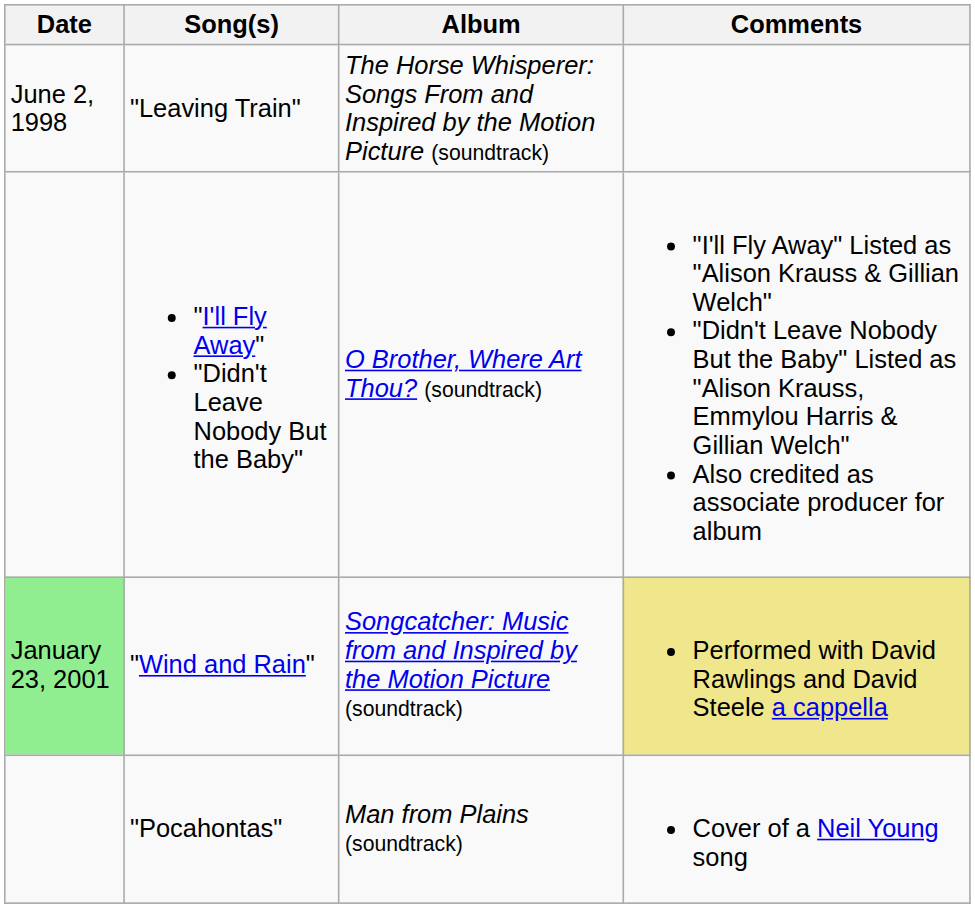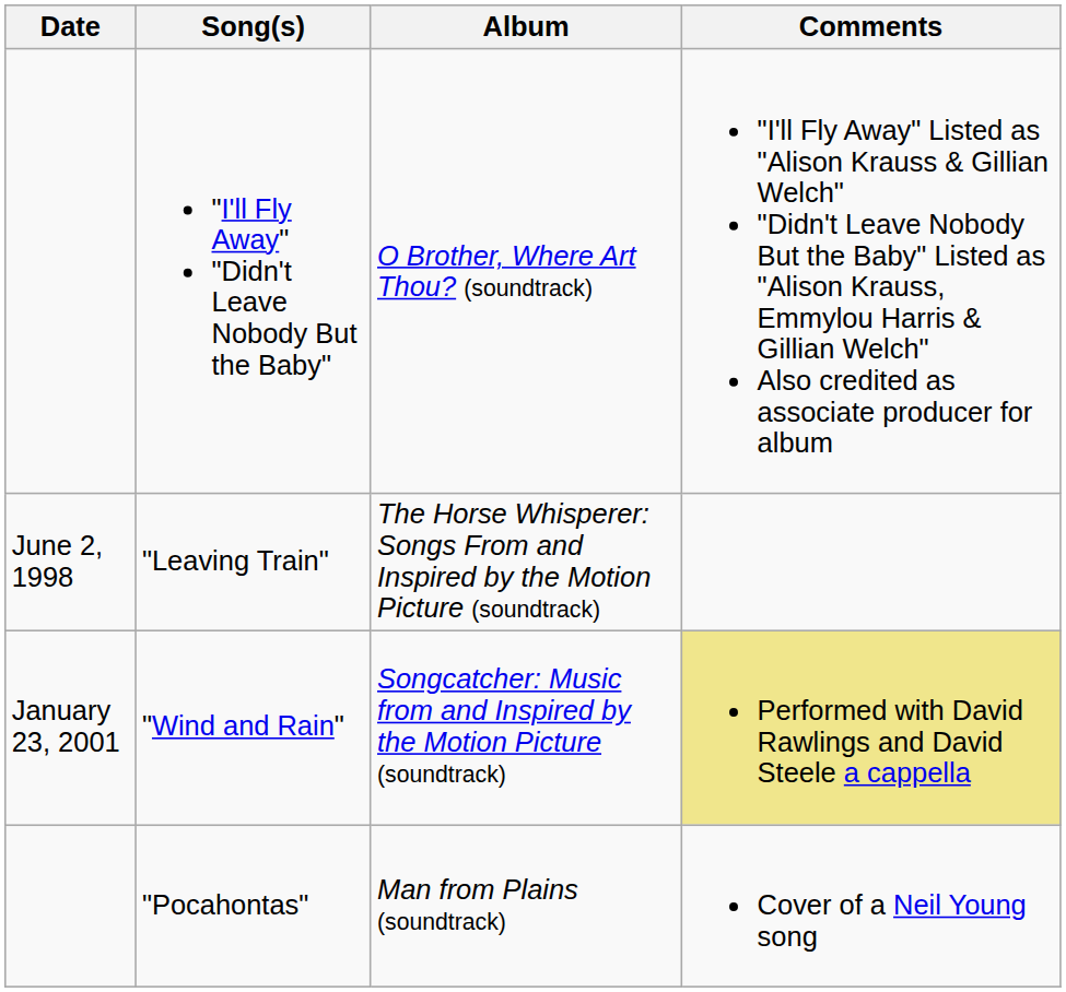 <table class="wikitable">
 <tr>
 <th>Date</th>
 <th>Song(s)</th>
 <th>Album</th>
 <th>Comments</th>
 </tr>
 <tr>
+<td></td>
+<td><br><ul><li>"<a href='#'>I'll Fly Away</a>"</li><li>"Didn't Leave Nobody But the Baby"</li></ul></td>
+<td><em><a href='#'>O Brother, Where Art Thou?</a></em>  <small>(soundtrack)</small></td>
+<td><br><ul><li>"I'll Fly Away" Listed as "Alison Krauss & Gillian Welch"</li><li>"Didn't Leave Nobody But the Baby" Listed as "Alison Krauss, Emmylou Harris & Gillian Welch"</li><li>Also credited as associate producer for album</li></ul></td>
+</tr>
+<tr>
 <td>June 2, 1998</td>
 <td>"Leaving Train"</td>
 <td><em>The Horse Whisperer: Songs From and Inspired by the Motion Picture</em> <small>(soundtrack)</small></td>
 <td></td>
 </tr>
 <tr>
-<td></td>
-<td><br><ul><li>"<a href='#'>I'll Fly Away</a>"</li><li>"Didn't Leave Nobody But the Baby"</li></ul></td>
-<td><em><a href='#'>O Brother, Where Art Thou?</a></em>  <small>(soundtrack)</small></td>
-<td><br><ul><li>"I'll Fly Away" Listed as "Alison Krauss & Gillian Welch"</li><li>"Didn't Leave Nobody But the Baby" Listed as "Alison Krauss, Emmylou Harris & Gillian Welch"</li><li>Also credited as associate producer for album</li></ul></td>
-</tr>
-<tr>
-<td style="background: lightgreen;">January 23, 2001</td>
+<td>January 23, 2001</td>
 <td>"<a href='#'>Wind and Rain</a>"</td>
 <td><em><a href='#'>Songcatcher: Music from and Inspired by the Motion Picture</a></em> <small>(soundtrack)</small></td>
 <td style="background: khaki;"><br><ul><li>Performed with David Rawlings and David Steele <a href='#'>a cappella</a></li></ul></td>
 </tr>
 <tr>
 <td></td>
 <td>"Pocahontas"</td>
 <td><em>Man from Plains</em> <small>(soundtrack)</small></td>
 <td><br><ul><li>Cover of a <a href='#'>Neil Young</a> song</li></ul></td>
 </tr>
 </table>
